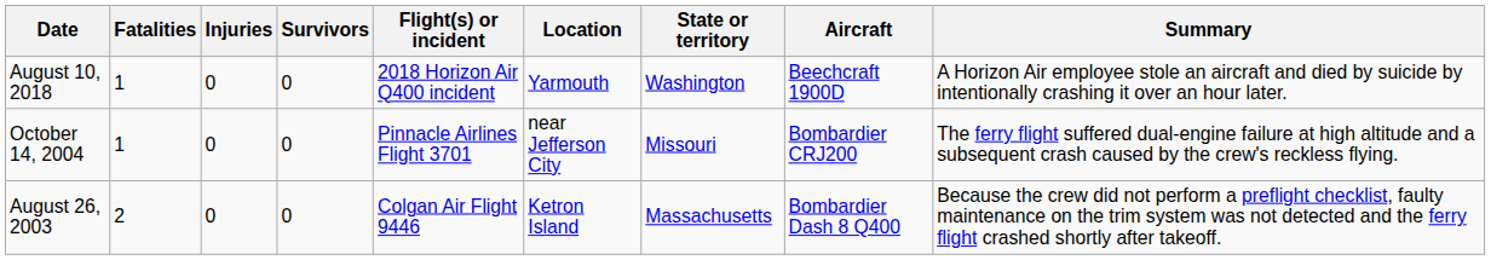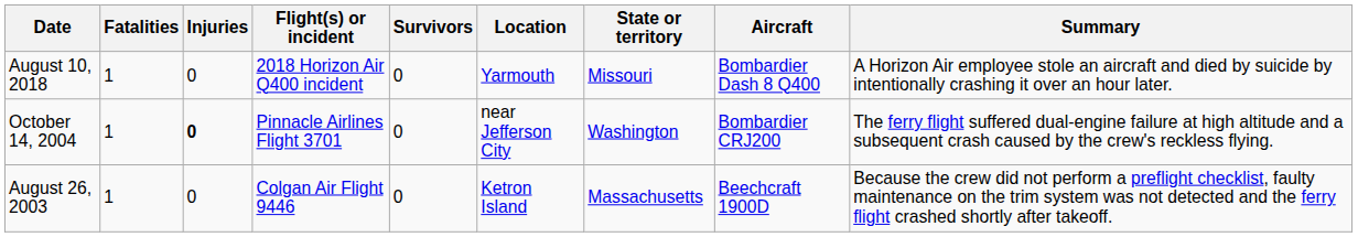 <table class="wikitable sortable">
 <tr>
 <th>Date</th>
 <th>Fatalities</th>
 <th>Injuries</th>
+<th>Flight(s) or incident</th>
 <th>Survivors</th>
-<th>Flight(s) or incident</th>
 <th>Location</th>
 <th>State or territory</th>
 <th>Aircraft</th>
 <th>Summary</th>
 </tr>
 <tr>
 <td>August 10, 2018</td>
 <td>1</td>
 <td>0</td>
+<td><a href='#'>2018 Horizon Air Q400 incident</a></td>
 <td>0</td>
-<td><a href='#'>2018 Horizon Air Q400 incident</a></td>
 <td><a href='#'>Yarmouth</a></td>
-<td><a href='#'>Washington</a></td>
-<td><a href='#'>Beechcraft 1900D</a></td>
+<td><a href='#'>Missouri</a></td>
+<td><a href='#'>Bombardier Dash 8 Q400</a></td>
 <td>A Horizon Air employee stole an aircraft and died by suicide by intentionally crashing it over an hour later.</td>
 </tr>
 <tr>
 <td>October 14, 2004</td>
 <td>1</td>
+<td><strong>0</strong></td>
+<td><a href='#'>Pinnacle Airlines Flight 3701</a></td>
 <td>0</td>
-<td>0</td>
-<td><a href='#'>Pinnacle Airlines Flight 3701</a></td>
 <td>near <a href='#'>Jefferson City</a></td>
-<td><a href='#'>Missouri</a></td>
+<td><a href='#'>Washington</a></td>
 <td><a href='#'>Bombardier CRJ200</a></td>
 <td>The <a href='#'>ferry flight</a> suffered dual-engine failure at high altitude and a subsequent crash caused by the crew's reckless flying.</td>
 </tr>
 <tr>
 <td>August 26, 2003</td>
-<td>2</td>
-<td>0</td>
+<td>1</td>
 <td>0</td>
 <td><a href='#'>Colgan Air Flight 9446</a></td>
+<td>0</td>
 <td><a href='#'>Ketron Island</a></td>
 <td><a href='#'>Massachusetts</a></td>
-<td><a href='#'>Bombardier Dash 8 Q400</a></td>
+<td><a href='#'>Beechcraft 1900D</a></td>
 <td>Because the crew did not perform a <a href='#'>preflight checklist</a>, faulty maintenance on the trim system was not detected and the <a href='#'>ferry flight</a> crashed shortly after takeoff.</td>
 </tr>
 </table>
